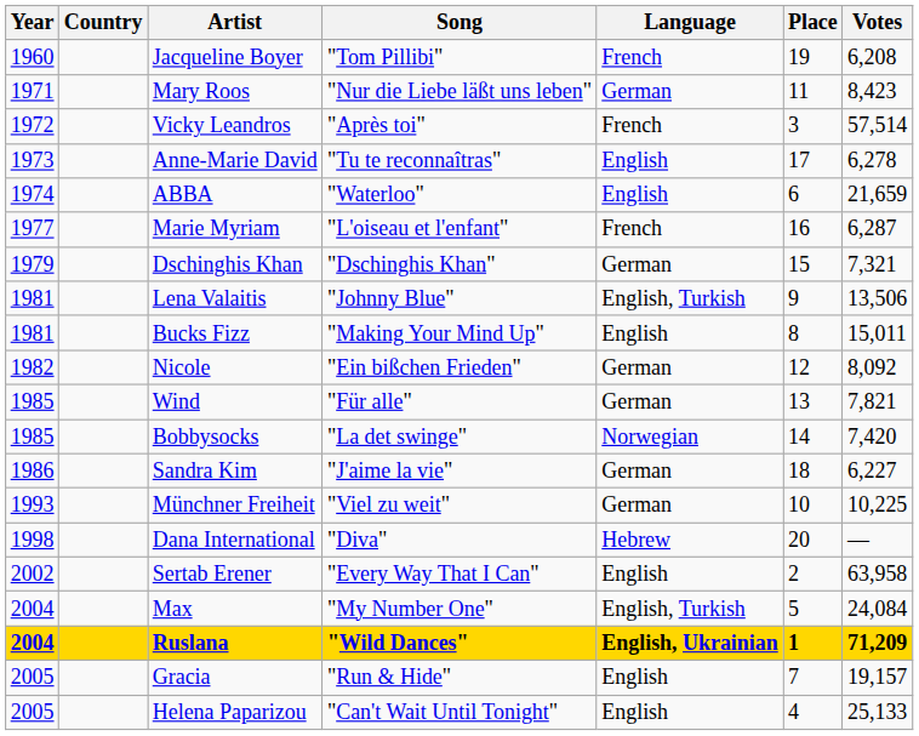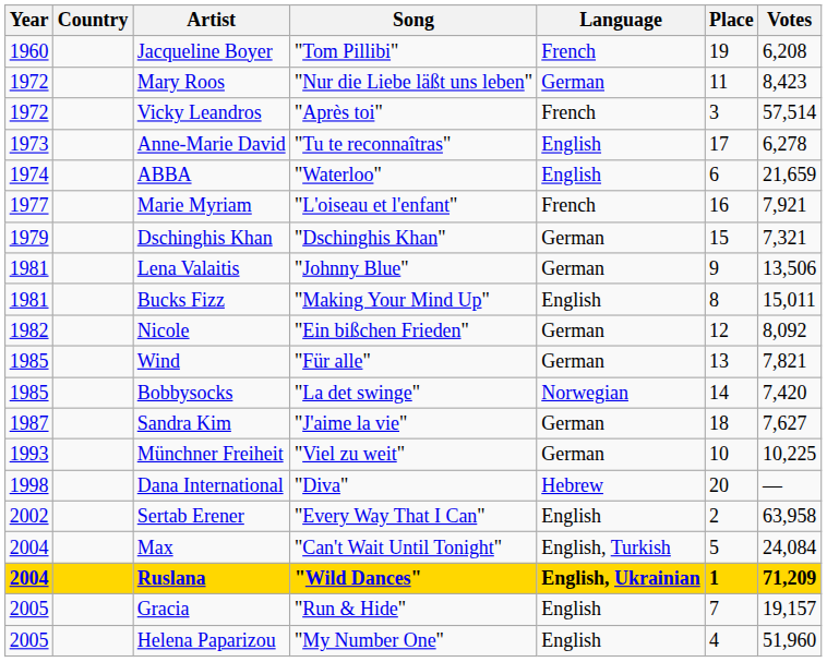 <table class="wikitable sortable">
 <tr>
 <th>Year</th>
 <th>Country</th>
 <th>Artist</th>
 <th>Song</th>
 <th>Language</th>
 <th>Place</th>
 <th>Votes</th>
 </tr>
 <tr>
 <td><a href='#'>1960</a></td>
 <td></td>
 <td><a href='#'>Jacqueline Boyer</a></td>
 <td>"<a href='#'>Tom Pillibi</a>"</td>
 <td><a href='#'>French</a></td>
 <td>19</td>
 <td>6,208</td>
 </tr>
 <tr>
-<td><a href='#'>1971</a></td>
+<td><a href='#'>1972</a></td>
 <td></td>
 <td><a href='#'>Mary Roos</a></td>
 <td>"<a href='#'>Nur die Liebe läßt uns leben</a>"</td>
 <td><a href='#'>German</a></td>
 <td>11</td>
 <td>8,423</td>
 </tr>
 <tr>
 <td><a href='#'>1972</a></td>
 <td></td>
 <td><a href='#'>Vicky Leandros</a></td>
 <td>"<a href='#'>Après toi</a>"</td>
 <td>French</td>
 <td>3</td>
 <td>57,514</td>
 </tr>
 <tr>
 <td><a href='#'>1973</a></td>
 <td></td>
 <td><a href='#'>Anne-Marie David</a></td>
 <td>"<a href='#'>Tu te reconnaîtras</a>"</td>
 <td><a href='#'>English</a></td>
 <td>17</td>
 <td>6,278</td>
 </tr>
 <tr>
 <td><a href='#'>1974</a></td>
 <td></td>
 <td><a href='#'>ABBA</a></td>
 <td>"<a href='#'>Waterloo</a>"</td>
 <td><a href='#'>English</a></td>
 <td>6</td>
 <td>21,659</td>
 </tr>
 <tr>
 <td><a href='#'>1977</a></td>
 <td></td>
 <td><a href='#'>Marie Myriam</a></td>
 <td>"<a href='#'>L'oiseau et l'enfant</a>"</td>
 <td>French</td>
 <td>16</td>
-<td>6,287</td>
+<td>7,921</td>
 </tr>
 <tr>
 <td><a href='#'>1979</a></td>
 <td></td>
 <td><a href='#'>Dschinghis Khan</a></td>
 <td>"<a href='#'>Dschinghis Khan</a>"</td>
 <td>German</td>
 <td>15</td>
 <td>7,321</td>
 </tr>
 <tr>
 <td><a href='#'>1981</a></td>
 <td></td>
 <td><a href='#'>Lena Valaitis</a></td>
 <td>"<a href='#'>Johnny Blue</a>"</td>
-<td>English, <a href='#'>Turkish</a></td>
+<td>German</td>
 <td>9</td>
 <td>13,506</td>
 </tr>
 <tr>
 <td><a href='#'>1981</a></td>
 <td></td>
 <td><a href='#'>Bucks Fizz</a></td>
 <td>"<a href='#'>Making Your Mind Up</a>"</td>
 <td>English</td>
 <td>8</td>
 <td>15,011</td>
 </tr>
 <tr>
 <td><a href='#'>1982</a></td>
 <td></td>
 <td><a href='#'>Nicole</a></td>
 <td>"<a href='#'>Ein bißchen Frieden</a>"</td>
 <td>German</td>
 <td>12</td>
 <td>8,092</td>
 </tr>
 <tr>
 <td><a href='#'>1985</a></td>
 <td></td>
 <td><a href='#'>Wind</a></td>
 <td>"<a href='#'>Für alle</a>"</td>
 <td>German</td>
 <td>13</td>
 <td>7,821</td>
 </tr>
 <tr>
 <td><a href='#'>1985</a></td>
 <td></td>
 <td><a href='#'>Bobbysocks</a></td>
 <td>"<a href='#'>La det swinge</a>"</td>
 <td><a href='#'>Norwegian</a></td>
 <td>14</td>
 <td>7,420</td>
 </tr>
 <tr>
-<td><a href='#'>1986</a></td>
+<td><a href='#'>1987</a></td>
 <td></td>
 <td><a href='#'>Sandra Kim</a></td>
 <td>"<a href='#'>J'aime la vie</a>"</td>
 <td>German</td>
 <td>18</td>
-<td>6,227</td>
+<td>7,627</td>
 </tr>
 <tr>
 <td><a href='#'>1993</a></td>
 <td></td>
 <td><a href='#'>Münchner Freiheit</a></td>
 <td>"<a href='#'>Viel zu weit</a>"</td>
 <td>German</td>
 <td>10</td>
 <td>10,225</td>
 </tr>
 <tr>
 <td><a href='#'>1998</a></td>
 <td></td>
 <td><a href='#'>Dana International</a></td>
 <td>"<a href='#'>Diva</a>"</td>
 <td><a href='#'>Hebrew</a></td>
 <td>20</td>
 <td>— </td>
 </tr>
 <tr>
 <td><a href='#'>2002</a></td>
 <td></td>
 <td><a href='#'>Sertab Erener</a></td>
 <td>"<a href='#'>Every Way That I Can</a>"</td>
 <td>English</td>
 <td>2</td>
 <td>63,958</td>
 </tr>
 <tr>
 <td><a href='#'>2004</a></td>
 <td></td>
 <td><a href='#'>Max</a></td>
-<td>"<a href='#'>My Number One</a>"</td>
+<td>"<a href='#'>Can't Wait Until Tonight</a>"</td>
 <td>English, <a href='#'>Turkish</a></td>
 <td>5</td>
 <td>24,084</td>
 </tr>
 <tr style="font-weight:bold; background: gold;">
 <td><a href='#'>2004</a></td>
 <td></td>
 <td><a href='#'>Ruslana</a></td>
 <td>"<a href='#'>Wild Dances</a>"</td>
 <td>English, <a href='#'>Ukrainian</a></td>
 <td>1</td>
 <td>71,209</td>
 </tr>
 <tr>
 <td><a href='#'>2005</a></td>
 <td></td>
 <td><a href='#'>Gracia</a></td>
 <td>"<a href='#'>Run & Hide</a>"</td>
 <td>English</td>
 <td>7</td>
 <td>19,157</td>
 </tr>
 <tr>
 <td><a href='#'>2005</a></td>
 <td></td>
 <td><a href='#'>Helena Paparizou</a></td>
-<td>"<a href='#'>Can't Wait Until Tonight</a>"</td>
+<td>"<a href='#'>My Number One</a>"</td>
 <td>English</td>
 <td>4</td>
-<td>25,133</td>
+<td>51,960</td>
 </tr>
 </table>
